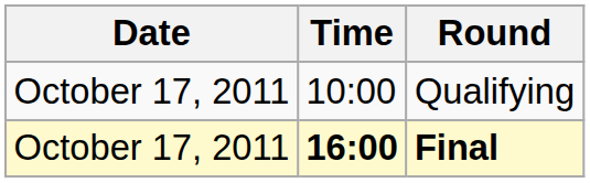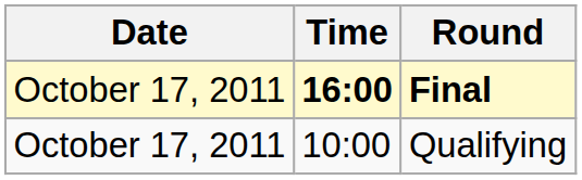 <table class="wikitable">
 <tr>
 <th>Date</th>
 <th>Time</th>
 <th>Round</th>
 </tr>
+<tr style=background:lemonchiffon>
+<td>October 17, 2011</td>
+<td><strong>16:00</strong></td>
+<td><strong>Final</strong></td>
+</tr>
 <tr>
 <td>October 17, 2011</td>
 <td>10:00</td>
 <td>Qualifying</td>
 </tr>
-<tr style=background:lemonchiffon>
-<td>October 17, 2011</td>
-<td><strong>16:00</strong></td>
-<td><strong>Final</strong></td>
-</tr>
 </table>
